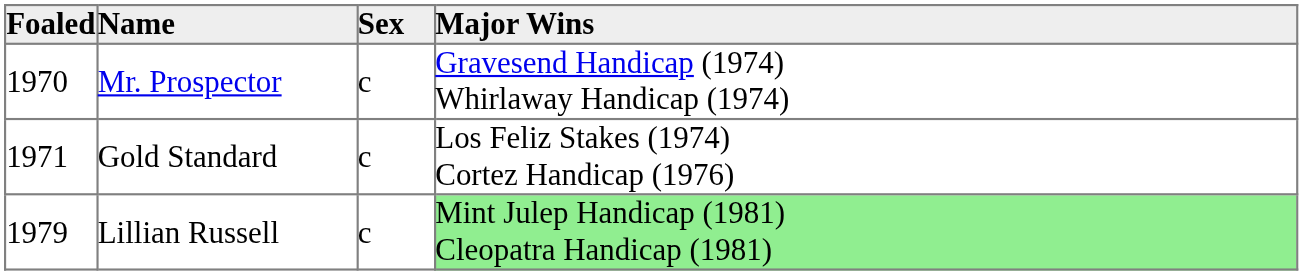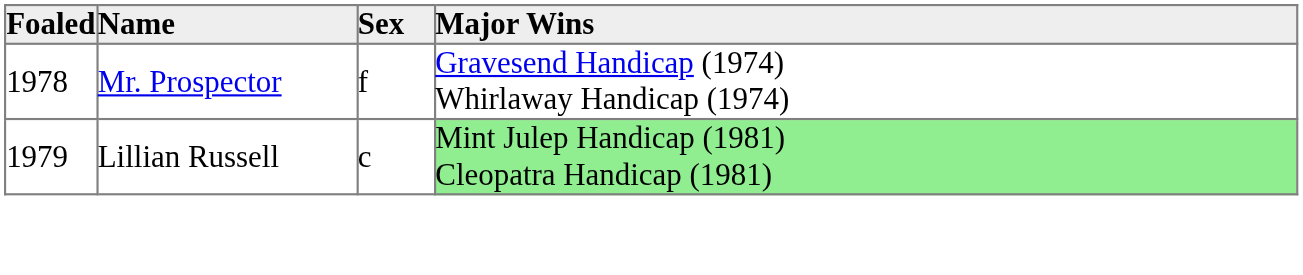 <table border="1" cellpadding="0" style="border-collapse: collapse; font-size:90%">
 <tr style="background:#eee;">
 <td style="width:35px;"><strong>Foaled</strong></td>
 <td style="width:120px;"><strong>Name</strong></td>
 <td style="width:35px;"><strong>Sex</strong></td>
 <td style="width:400px;"><strong>Major Wins</strong></td>
 </tr>
 <tr>
-<td>1970</td>
+<td>1978</td>
 <td><a href='#'>Mr. Prospector</a></td>
-<td>c</td>
+<td>f</td>
 <td><a href='#'>Gravesend Handicap</a> (1974)<br>Whirlaway Handicap (1974)</td>
-</tr>
-<tr>
-<td>1971</td>
-<td>Gold Standard</td>
-<td>c</td>
-<td>Los Feliz Stakes (1974) <br> Cortez Handicap (1976)</td>
 </tr>
 <tr>
 <td>1979</td>
 <td>Lillian Russell</td>
 <td>c</td>
 <td style="background: lightgreen;">Mint Julep Handicap (1981) <br> Cleopatra Handicap (1981)</td>
 </tr>
 </table>
